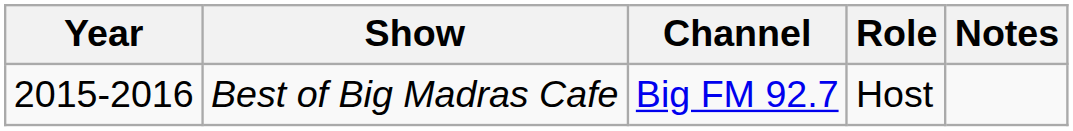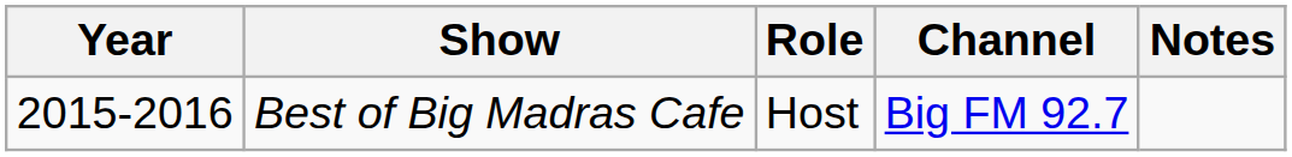 <table class="wikitable sortable">
 <tr>
 <th>Year</th>
 <th>Show</th>
+<th>Role</th>
 <th>Channel</th>
-<th>Role</th>
 <th>Notes</th>
 </tr>
 <tr>
 <td>2015-2016</td>
 <td><em>Best of Big Madras Cafe</em></td>
+<td>Host</td>
 <td><a href='#'>Big FM 92.7</a></td>
-<td>Host</td>
 <td></td>
 </tr>
 </table>
